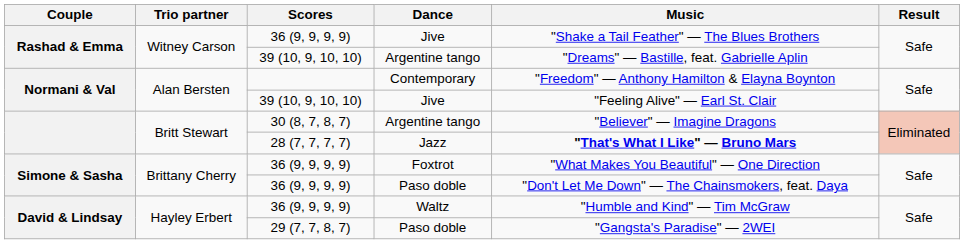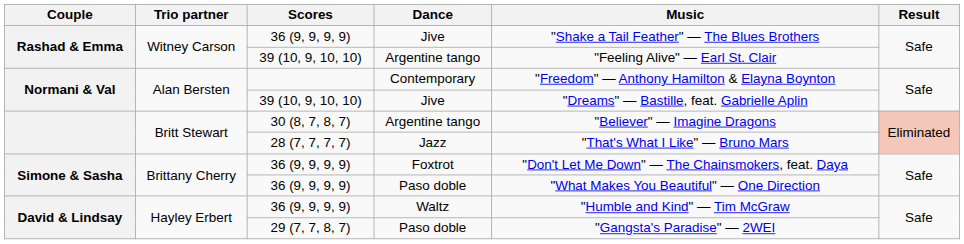 <table class="wikitable sortable" style="text-align:center; width:90%">
 <tr>
 <th scope="col">Couple</th>
 <th scope="col" class="unsortable">Trio partner</th>
 <th scope="col">Scores</th>
 <th scope="col" class="unsortable">Dance</th>
 <th scope="col" class="unsortable">Music</th>
 <th scope="col" class="unsortable">Result</th>
 </tr>
 <tr>
 <th scope="row" rowspan=2>Rashad & Emma</th>
 <td rowspan="2">Witney Carson</td>
 <td>36 (9, 9, 9, 9)</td>
 <td>Jive</td>
 <td>"<a href='#'>Shake a Tail Feather</a>" — <a href='#'>The Blues Brothers</a></td>
 <td rowspan=2>Safe</td>
 </tr>
 <tr>
 <td>39 (10, 9, 10, 10)</td>
 <td>Argentine tango</td>
-<td>"<a href='#'>Dreams</a>" — <a href='#'>Bastille</a>, feat. <a href='#'>Gabrielle Aplin</a></td>
+<td>"Feeling Alive" — <a href='#'>Earl St. Clair</a></td>
 </tr>
 <tr>
 <th scope="row" rowspan=2>Normani & Val</th>
 <td rowspan="2">Alan Bersten</td>
 <td></td>
 <td>Contemporary</td>
 <td>"<a href='#'>Freedom</a>" — <a href='#'>Anthony Hamilton</a> & <a href='#'>Elayna Boynton</a></td>
 <td rowspan=2>Safe</td>
 </tr>
 <tr>
 <td>39 (10, 9, 10, 10)</td>
 <td>Jive</td>
-<td>"Feeling Alive" — <a href='#'>Earl St. Clair</a></td>
+<td>"<a href='#'>Dreams</a>" — <a href='#'>Bastille</a>, feat. <a href='#'>Gabrielle Aplin</a></td>
 </tr>
 <tr>
 <th scope="row" rowspan=2></th>
 <td rowspan="2">Britt Stewart</td>
 <td>30 (8, 7, 8, 7)</td>
 <td>Argentine tango</td>
 <td>"<a href='#'>Believer</a>" — <a href='#'>Imagine Dragons</a></td>
 <td rowspan=2 bgcolor=f4c7b8>Eliminated</td>
 </tr>
 <tr>
 <td>28 (7, 7, 7, 7)</td>
 <td>Jazz</td>
-<td><strong>"<a href='#'>That's What I Like</a>" — <a href='#'>Bruno Mars</a></strong></td>
+<td>"<a href='#'>That's What I Like</a>" — <a href='#'>Bruno Mars</a></td>
 </tr>
 <tr>
 <th scope="row" rowspan=2>Simone & Sasha</th>
 <td rowspan="2">Brittany Cherry</td>
 <td>36 (9, 9, 9, 9)</td>
 <td>Foxtrot</td>
-<td>"<a href='#'>What Makes You Beautiful</a>" — <a href='#'>One Direction</a></td>
+<td>"<a href='#'>Don't Let Me Down</a>" — <a href='#'>The Chainsmokers</a>, feat. <a href='#'>Daya</a></td>
 <td rowspan=2>Safe</td>
 </tr>
 <tr>
 <td>36 (9, 9, 9, 9)</td>
 <td>Paso doble</td>
-<td>"<a href='#'>Don't Let Me Down</a>" — <a href='#'>The Chainsmokers</a>, feat. <a href='#'>Daya</a></td>
+<td>"<a href='#'>What Makes You Beautiful</a>" — <a href='#'>One Direction</a></td>
 </tr>
 <tr>
 <th scope="row" rowspan=2>David & Lindsay</th>
 <td rowspan="2">Hayley Erbert</td>
 <td>36 (9, 9, 9, 9)</td>
 <td>Waltz</td>
 <td>"<a href='#'>Humble and Kind</a>" — <a href='#'>Tim McGraw</a></td>
 <td rowspan=2>Safe</td>
 </tr>
 <tr>
 <td>29 (7, 7, 8, 7)</td>
 <td>Paso doble</td>
 <td>"<a href='#'>Gangsta's Paradise</a>" — <a href='#'>2WEI</a></td>
 </tr>
 </table>
